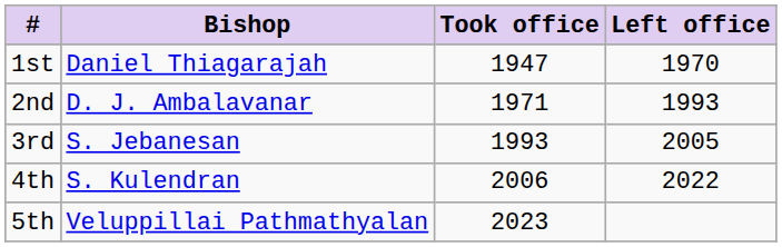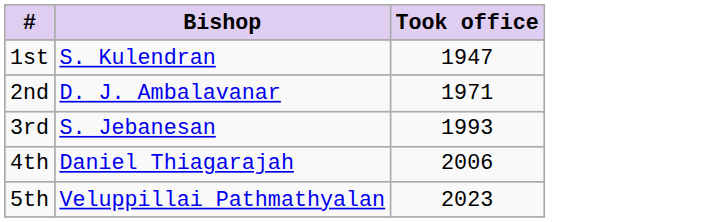 <table class="wikitable sortable" border="1" style="text-align:left; font-size:100%">
 <tr>
 <th style="background-color:#E0CEF2; vertical-align:bottom;">#</th>
 <th style="background-color:#E0CEF2; vertical-align:bottom;">Bishop</th>
 <th style="background-color:#E0CEF2; vertical-align:bottom;">Took office</th>
-<th style="background-color:#E0CEF2; vertical-align:bottom;">Left office</th>
 </tr>
 <tr>
 <td>1st</td>
-<td><a href='#'>Daniel Thiagarajah</a></td>
+<td><a href='#'>S. Kulendran</a></td>
 <td align=center>1947</td>
-<td align=center>1970</td>
 </tr>
 <tr>
 <td>2nd</td>
 <td><a href='#'>D. J. Ambalavanar</a></td>
 <td align=center>1971</td>
-<td align=center>1993</td>
 </tr>
 <tr>
 <td>3rd</td>
 <td><a href='#'>S. Jebanesan</a></td>
 <td align=center>1993</td>
-<td align=center>2005</td>
 </tr>
 <tr>
 <td>4th</td>
-<td><a href='#'>S. Kulendran</a></td>
+<td><a href='#'>Daniel Thiagarajah</a></td>
 <td align=center>2006</td>
-<td align=center>2022</td>
 </tr>
 <tr>
 <td>5th</td>
 <td><a href='#'>Veluppillai Pathmathyalan</a></td>
 <td align=center>2023</td>
-<td align=center></td>
 </tr>
 </table>
